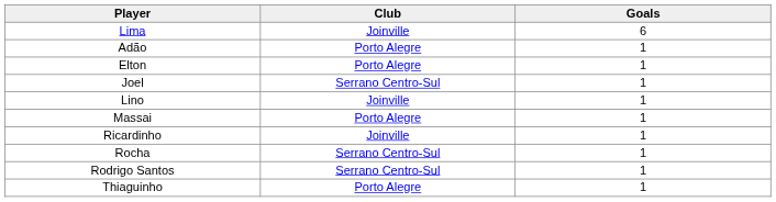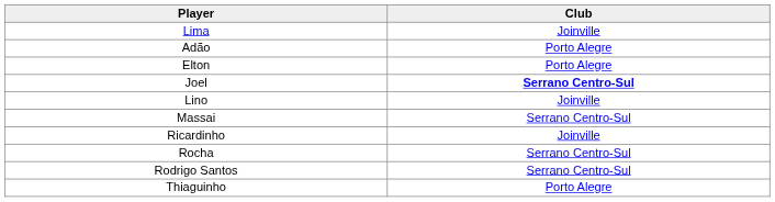 <table class="toccolours" border="1" cellpadding="2" style="border-collapse: collapse; text-align: center; width: 80%; margin: 2 auto;">
 <tr style="background: #efefef;">
 <th width="12%">Player</th>
 <th width="12%">Club</th>
-<th width="12%">Goals</th>
 </tr>
 <tr>
 <td><a href='#'>Lima</a></td>
 <td> <a href='#'>Joinville</a></td>
-<td>6</td>
 </tr>
 <tr>
 <td>Adão</td>
 <td> <a href='#'>Porto Alegre</a></td>
-<td>1</td>
 </tr>
 <tr>
 <td>Elton</td>
 <td> <a href='#'>Porto Alegre</a></td>
-<td>1</td>
 </tr>
 <tr>
 <td>Joel</td>
-<td> <a href='#'>Serrano Centro-Sul</a></td>
-<td>1</td>
+<td><strong> <a href='#'>Serrano Centro-Sul</a></strong></td>
 </tr>
 <tr>
 <td>Lino</td>
 <td> <a href='#'>Joinville</a></td>
-<td>1</td>
 </tr>
 <tr>
 <td>Massai</td>
-<td> <a href='#'>Porto Alegre</a></td>
-<td>1</td>
+<td> <a href='#'>Serrano Centro-Sul</a></td>
 </tr>
 <tr>
 <td>Ricardinho</td>
 <td> <a href='#'>Joinville</a></td>
-<td>1</td>
 </tr>
 <tr>
 <td>Rocha</td>
 <td> <a href='#'>Serrano Centro-Sul</a></td>
-<td>1</td>
 </tr>
 <tr>
 <td>Rodrigo Santos</td>
 <td> <a href='#'>Serrano Centro-Sul</a></td>
-<td>1</td>
 </tr>
 <tr>
 <td>Thiaguinho</td>
 <td> <a href='#'>Porto Alegre</a></td>
-<td>1</td>
 </tr>
 </table>
